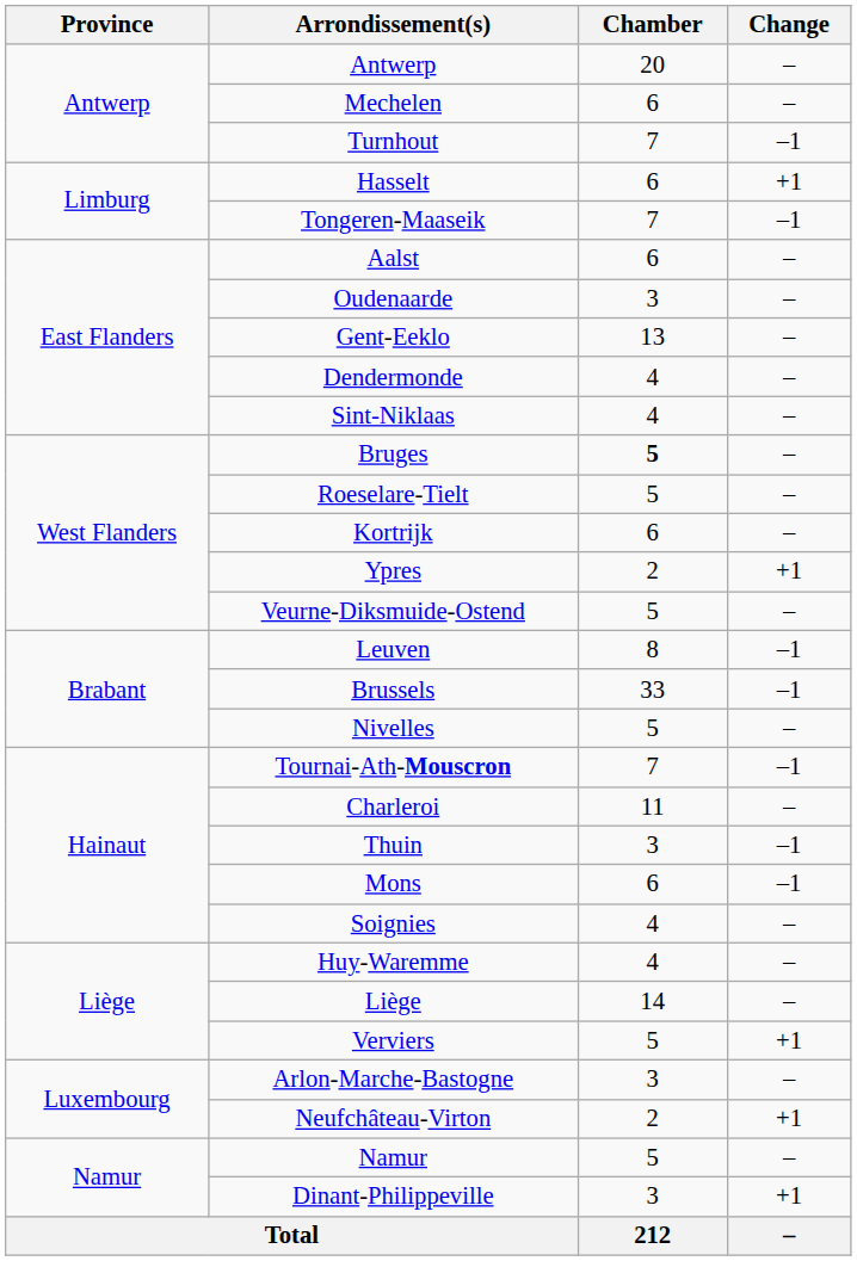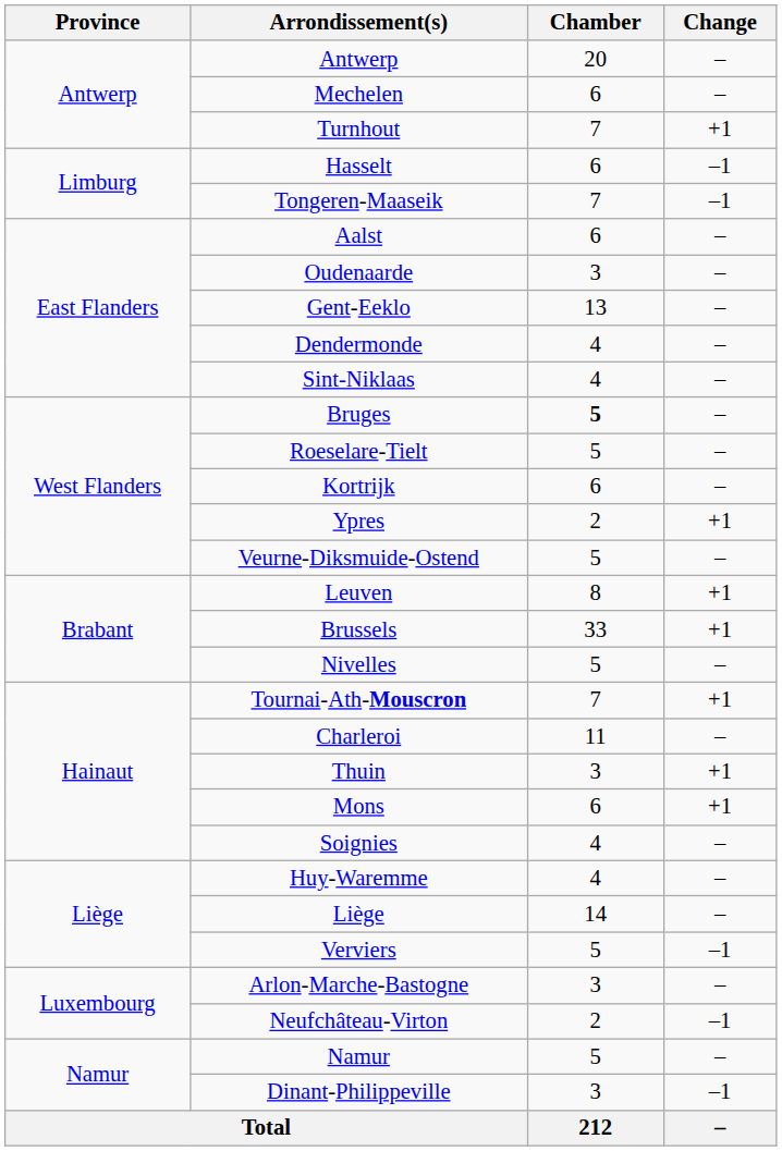 <table class="wikitable" style="text-align:center; width:550px;">
 <tr>
 <th>Province</th>
 <th>Arrondissement(s)</th>
 <th>Chamber</th>
 <th>Change</th>
 </tr>
 <tr>
 <td rowspan="3"><a href='#'>Antwerp</a></td>
 <td><a href='#'>Antwerp</a></td>
 <td>20</td>
 <td>–</td>
 </tr>
 <tr>
 <td><a href='#'>Mechelen</a></td>
 <td>6</td>
 <td>–</td>
 </tr>
 <tr>
 <td><a href='#'>Turnhout</a></td>
 <td>7</td>
-<td>–1</td>
+<td>+1</td>
 </tr>
 <tr>
 <td rowspan="2"><a href='#'>Limburg</a></td>
 <td><a href='#'>Hasselt</a></td>
 <td>6</td>
-<td>+1</td>
+<td>–1</td>
 </tr>
 <tr>
 <td><a href='#'>Tongeren</a>-<a href='#'>Maaseik</a></td>
 <td>7</td>
 <td>–1</td>
 </tr>
 <tr>
 <td rowspan="5"><a href='#'>East Flanders</a></td>
 <td><a href='#'>Aalst</a></td>
 <td>6</td>
 <td>–</td>
 </tr>
 <tr>
 <td><a href='#'>Oudenaarde</a></td>
 <td>3</td>
 <td>–</td>
 </tr>
 <tr>
 <td><a href='#'>Gent</a>-<a href='#'>Eeklo</a></td>
 <td>13</td>
 <td>–</td>
 </tr>
 <tr>
 <td><a href='#'>Dendermonde</a></td>
 <td>4</td>
 <td>–</td>
 </tr>
 <tr>
 <td><a href='#'>Sint-Niklaas</a></td>
 <td>4</td>
 <td>–</td>
 </tr>
 <tr>
 <td rowspan="5"><a href='#'>West Flanders</a></td>
 <td><a href='#'>Bruges</a></td>
 <td><strong>5</strong></td>
 <td>–</td>
 </tr>
 <tr>
 <td><a href='#'>Roeselare</a>-<a href='#'>Tielt</a></td>
 <td>5</td>
 <td>–</td>
 </tr>
 <tr>
 <td><a href='#'>Kortrijk</a></td>
 <td>6</td>
 <td>–</td>
 </tr>
 <tr>
 <td><a href='#'>Ypres</a></td>
 <td>2</td>
 <td>+1</td>
 </tr>
 <tr>
 <td><a href='#'>Veurne</a>-<a href='#'>Diksmuide</a>-<a href='#'>Ostend</a></td>
 <td>5</td>
 <td>–</td>
 </tr>
 <tr>
 <td rowspan="3"><a href='#'>Brabant</a></td>
 <td><a href='#'>Leuven</a></td>
 <td>8</td>
-<td>–1</td>
+<td>+1</td>
 </tr>
 <tr>
 <td><a href='#'>Brussels</a></td>
 <td>33</td>
-<td>–1</td>
+<td>+1</td>
 </tr>
 <tr>
 <td><a href='#'>Nivelles</a></td>
 <td>5</td>
 <td>–</td>
 </tr>
 <tr>
 <td rowspan="5"><a href='#'>Hainaut</a></td>
 <td><a href='#'>Tournai</a>-<a href='#'>Ath</a>-<strong><a href='#'>Mouscron</a></strong></td>
 <td>7</td>
-<td>–1</td>
+<td>+1</td>
 </tr>
 <tr>
 <td><a href='#'>Charleroi</a></td>
 <td>11</td>
 <td>–</td>
 </tr>
 <tr>
 <td><a href='#'>Thuin</a></td>
 <td>3</td>
-<td>–1</td>
+<td>+1</td>
 </tr>
 <tr>
 <td><a href='#'>Mons</a></td>
 <td>6</td>
-<td>–1</td>
+<td>+1</td>
 </tr>
 <tr>
 <td><a href='#'>Soignies</a></td>
 <td>4</td>
 <td>–</td>
 </tr>
 <tr>
 <td rowspan="3"><a href='#'>Liège</a></td>
 <td><a href='#'>Huy</a>-<a href='#'>Waremme</a></td>
 <td>4</td>
 <td>–</td>
 </tr>
 <tr>
 <td><a href='#'>Liège</a></td>
 <td>14</td>
 <td>–</td>
 </tr>
 <tr>
 <td><a href='#'>Verviers</a></td>
 <td>5</td>
-<td>+1</td>
+<td>–1</td>
 </tr>
 <tr>
 <td rowspan="2"><a href='#'>Luxembourg</a></td>
 <td><a href='#'>Arlon</a>-<a href='#'>Marche</a>-<a href='#'>Bastogne</a></td>
 <td>3</td>
 <td>–</td>
 </tr>
 <tr>
 <td><a href='#'>Neufchâteau</a>-<a href='#'>Virton</a></td>
 <td>2</td>
-<td>+1</td>
+<td>–1</td>
 </tr>
 <tr>
 <td rowspan="2"><a href='#'>Namur</a></td>
 <td><a href='#'>Namur</a></td>
 <td>5</td>
 <td>–</td>
 </tr>
 <tr>
 <td><a href='#'>Dinant</a>-<a href='#'>Philippeville</a></td>
 <td>3</td>
-<td>+1</td>
+<td>–1</td>
 </tr>
 <tr>
 <th colspan="2">Total</th>
 <th>212</th>
 <th>–</th>
 </tr>
 </table>
